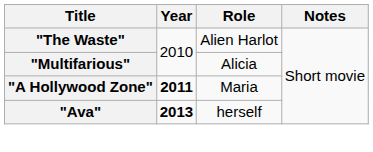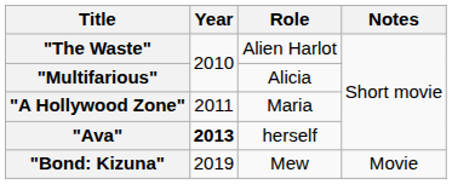 <table class="wikitable plainrowheaders" style="text-align:center;">
 <tr>
 <th scope="col">Title</th>
 <th scope="col">Year</th>
 <th scope="col">Role</th>
 <th scope="col">Notes</th>
 </tr>
 <tr>
 <th scope="row">"The Waste"</th>
 <td rowspan="2">2010</td>
 <td>Alien Harlot</td>
 <td rowspan="4">Short movie</td>
 </tr>
 <tr>
 <th scope="row">"Multifarious"</th>
 <td>Alicia</td>
 </tr>
 <tr>
 <th scope="row">"A Hollywood Zone"</th>
-<td rowspan="1"><strong>2011</strong></td>
+<td rowspan="1">2011</td>
 <td>Maria</td>
 </tr>
 <tr>
 <th scope="row">"Ava"</th>
 <td rowspan="1"><strong>2013</strong></td>
 <td>herself</td>
 </tr>
+<tr>
+<th scope="row">"Bond: Kizuna"</th>
+<td rowspan="1">2019</td>
+<td>Mew</td>
+<td>Movie</td>
+</tr>
 </table>
